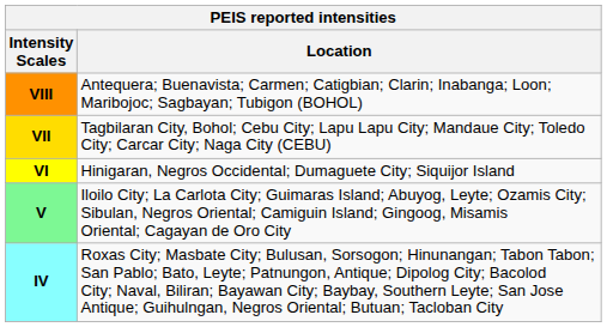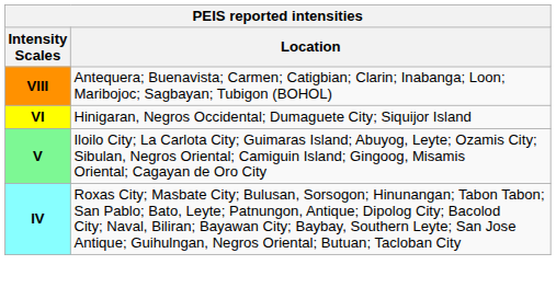 <table class="wikitable">
 <tr>
 <th colspan="2">PEIS reported intensities</th>
 </tr>
 <tr>
 <th>Intensity<br>Scales</th>
 <th>Location</th>
 </tr>
 <tr>
 <th style="background-color:#ff9100;">VIII</th>
 <td>Antequera; Buenavista; Carmen; Catigbian; Clarin; Inabanga; Loon; Maribojoc; Sagbayan; Tubigon (BOHOL)</td>
-</tr>
-<tr>
-<th style="background-color: #fd0;">VII</th>
-<td>Tagbilaran City, Bohol; Cebu City; Lapu Lapu City; Mandaue City; Toledo City; Carcar City; Naga City (CEBU)</td>
 </tr>
 <tr>
 <th style="background-color: #ff0;">VI</th>
 <td>Hinigaran, Negros Occidental; Dumaguete City; Siquijor Island</td>
 </tr>
 <tr>
 <th style="background-color: #7df894;">V</th>
 <td>Iloilo City; La Carlota City; Guimaras Island; Abuyog, Leyte; Ozamis City; Sibulan, Negros Oriental; Camiguin Island; Gingoog, Misamis<br>Oriental; Cagayan de Oro City</td>
 </tr>
 <tr>
 <th style="background-color: #8ff;">IV</th>
 <td>Roxas City; Masbate City; Bulusan, Sorsogon; Hinunangan; Tabon Tabon; San Pablo; Bato, Leyte; Patnungon, Antique; Dipolog City; Bacolod<br>City; Naval, Biliran; Bayawan City; Baybay, Southern Leyte; San Jose Antique; Guihulngan, Negros Oriental; Butuan; Tacloban City</td>
 </tr>
 </table>
